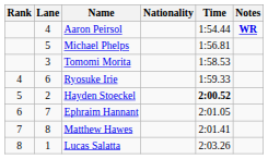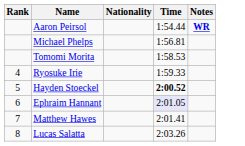 <table class="wikitable sortable" style="text-align:center">
 <tr>
 <th>Rank</th>
-<th>Lane</th>
 <th>Name</th>
 <th>Nationality</th>
 <th>Time</th>
 <th>Notes</th>
 </tr>
 <tr>
 <td></td>
-<td>4</td>
 <td align=left><a href='#'>Aaron Peirsol</a></td>
 <td align=left></td>
 <td>1:54.44</td>
 <td><strong><a href='#'>WR</a></strong></td>
 </tr>
 <tr>
 <td></td>
-<td>5</td>
 <td align=left><a href='#'>Michael Phelps</a></td>
 <td align=left></td>
 <td>1:56.81</td>
 <td></td>
 </tr>
 <tr>
 <td></td>
-<td>3</td>
 <td align=left><a href='#'>Tomomi Morita</a></td>
 <td align=left></td>
 <td>1:58.53</td>
 <td></td>
 </tr>
 <tr>
 <td>4</td>
-<td>6</td>
 <td align=left><a href='#'>Ryosuke Irie</a></td>
 <td align=left></td>
 <td>1:59.33</td>
 <td></td>
 </tr>
 <tr>
 <td>5</td>
-<td>2</td>
 <td align=left><a href='#'>Hayden Stoeckel</a></td>
 <td align=left></td>
 <td><strong>2:00.52</strong></td>
 <td></td>
 </tr>
 <tr>
 <td>6</td>
-<td>7</td>
 <td align=left><a href='#'>Ephraim Hannant</a></td>
 <td align=left></td>
-<td>2:01.05</td>
+<td style="background: lavender;">2:01.05</td>
 <td></td>
 </tr>
 <tr>
 <td>7</td>
-<td>8</td>
 <td align=left><a href='#'>Matthew Hawes</a></td>
 <td align=left></td>
 <td>2:01.41</td>
 <td></td>
 </tr>
 <tr>
 <td>8</td>
-<td>1</td>
 <td align=left><a href='#'>Lucas Salatta</a></td>
 <td align=left></td>
 <td>2:03.26</td>
 <td></td>
 </tr>
 </table>
